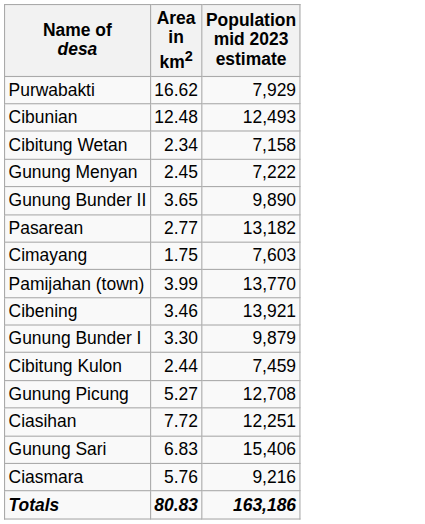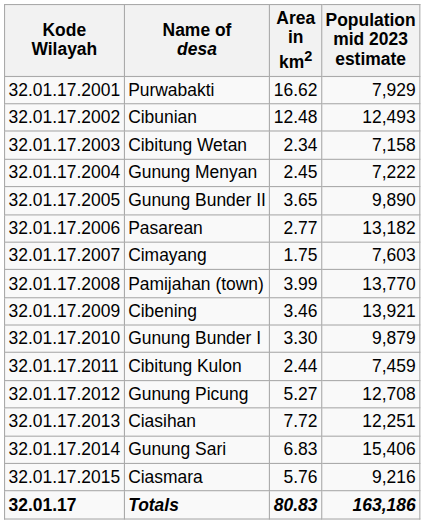 <table class="wikitable">
 <tr>
+<th>Kode <br>Wilayah</th>
 <th>Name of <br> <em>desa</em></th>
 <th>Area <br>in <br>km<sup>2</sup></th>
 <th>Population<br>mid 2023<br>estimate</th>
 </tr>
 <tr>
+<td>32.01.17.2001</td>
 <td>Purwabakti</td>
 <td align="right">16.62</td>
 <td align="right">7,929</td>
 </tr>
 <tr>
+<td>32.01.17.2002</td>
 <td>Cibunian</td>
 <td align="right">12.48</td>
 <td align="right">12,493</td>
 </tr>
 <tr>
+<td>32.01.17.2003</td>
 <td>Cibitung Wetan</td>
 <td align="right">2.34</td>
 <td align="right">7,158</td>
 </tr>
 <tr>
+<td>32.01.17.2004</td>
 <td>Gunung Menyan</td>
 <td align="right">2.45</td>
 <td align="right">7,222</td>
 </tr>
 <tr>
+<td>32.01.17.2005</td>
 <td>Gunung Bunder II</td>
 <td align="right">3.65</td>
 <td align="right">9,890</td>
 </tr>
 <tr>
+<td>32.01.17.2006</td>
 <td>Pasarean</td>
 <td align="right">2.77</td>
 <td align="right">13,182</td>
 </tr>
 <tr>
+<td>32.01.17.2007</td>
 <td>Cimayang</td>
 <td align="right">1.75</td>
 <td align="right">7,603</td>
 </tr>
 <tr>
+<td>32.01.17.2008</td>
 <td>Pamijahan (town)</td>
 <td align="right">3.99</td>
 <td align="right">13,770</td>
 </tr>
 <tr>
+<td>32.01.17.2009</td>
 <td>Cibening</td>
 <td align="right">3.46</td>
 <td align="right">13,921</td>
 </tr>
 <tr>
+<td>32.01.17.2010</td>
 <td>Gunung Bunder I</td>
 <td align="right">3.30</td>
 <td align="right">9,879</td>
 </tr>
 <tr>
+<td>32.01.17.2011</td>
 <td>Cibitung Kulon</td>
 <td align="right">2.44</td>
 <td align="right">7,459</td>
 </tr>
 <tr>
+<td>32.01.17.2012</td>
 <td>Gunung Picung</td>
 <td align="right">5.27</td>
 <td align="right">12,708</td>
 </tr>
 <tr>
+<td>32.01.17.2013</td>
 <td>Ciasihan</td>
 <td align="right">7.72</td>
 <td align="right">12,251</td>
 </tr>
 <tr>
+<td>32.01.17.2014</td>
 <td>Gunung Sari</td>
 <td align="right">6.83</td>
 <td align="right">15,406</td>
 </tr>
 <tr>
+<td>32.01.17.2015</td>
 <td>Ciasmara</td>
 <td align="right">5.76</td>
 <td align="right">9,216</td>
 </tr>
 <tr>
+<td><strong>32.01.17</strong></td>
 <td><strong><em>Totals</em></strong></td>
 <td align="right"><strong><em>80.83</em></strong></td>
 <td align="right"><strong><em>163,186</em></strong></td>
 </tr>
 </table>
